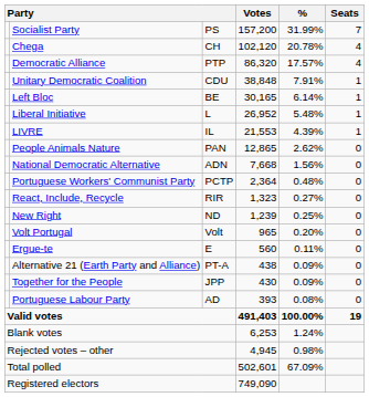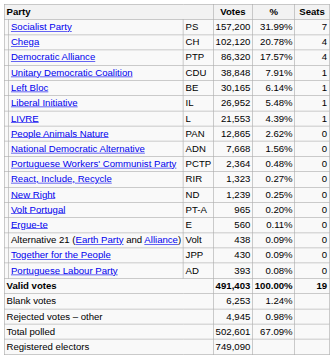 <table class="wikitable" border="1" style="text-align:right;">
 <tr>
 <th style="text-align:left;" colspan=3>Party</th>
 <th align=center width="50">Votes</th>
 <th align=center width="50">%</th>
 <th align=center width="50">Seats</th>
 </tr>
 <tr>
 <td></td>
 <td align=left><a href='#'>Socialist Party</a></td>
 <td align=left>PS</td>
 <td>157,200</td>
 <td>31.99%</td>
 <td>7</td>
 </tr>
 <tr>
 <td></td>
 <td align=left><a href='#'>Chega</a></td>
 <td align=left>CH</td>
 <td>102,120</td>
 <td>20.78%</td>
 <td>4</td>
 </tr>
 <tr>
 <td></td>
 <td align=left><a href='#'>Democratic Alliance</a></td>
 <td align=left>PTP</td>
 <td>86,320</td>
 <td>17.57%</td>
 <td>4</td>
 </tr>
 <tr>
 <td></td>
 <td align=left style="white-space: nowrap;"><a href='#'>Unitary Democratic Coalition</a></td>
 <td align=left>CDU</td>
 <td>38,848</td>
 <td>7.91%</td>
 <td>1</td>
 </tr>
 <tr>
 <td></td>
 <td align=left><a href='#'>Left Bloc</a></td>
 <td align=left>BE</td>
 <td>30,165</td>
 <td>6.14%</td>
 <td>1</td>
 </tr>
 <tr>
 <td></td>
 <td align=left><a href='#'>Liberal Initiative</a></td>
-<td align=left>L</td>
+<td align=left>IL</td>
 <td>26,952</td>
 <td>5.48%</td>
 <td>1</td>
 </tr>
 <tr>
 <td></td>
 <td align=left><a href='#'>LIVRE</a></td>
-<td align=left>IL</td>
+<td align=left>L</td>
 <td>21,553</td>
 <td>4.39%</td>
 <td>1</td>
 </tr>
 <tr>
 <td></td>
 <td align=left><a href='#'>People Animals Nature</a></td>
 <td align=left>PAN</td>
 <td>12,865</td>
 <td>2.62%</td>
 <td>0</td>
 </tr>
 <tr>
 <td></td>
 <td align=left><a href='#'>National Democratic Alternative</a></td>
 <td align=left>ADN</td>
 <td>7,668</td>
 <td>1.56%</td>
 <td>0</td>
 </tr>
 <tr>
 <td></td>
 <td align=left><a href='#'>Portuguese Workers' Communist Party</a></td>
 <td align=left>PCTP</td>
 <td>2,364</td>
 <td>0.48%</td>
 <td>0</td>
 </tr>
 <tr>
 <td></td>
 <td align=left><a href='#'>React, Include, Recycle</a></td>
 <td align=left>RIR</td>
 <td>1,323</td>
 <td>0.27%</td>
 <td>0</td>
 </tr>
 <tr>
 <td></td>
 <td align=left><a href='#'>New Right</a></td>
 <td align=left>ND</td>
 <td>1,239</td>
 <td>0.25%</td>
 <td>0</td>
 </tr>
 <tr>
 <td></td>
 <td align=left><a href='#'>Volt Portugal</a></td>
-<td align=left>Volt</td>
+<td align=left>PT-A</td>
 <td>965</td>
 <td>0.20%</td>
 <td>0</td>
 </tr>
 <tr>
 <td></td>
 <td align=left><a href='#'>Ergue-te</a></td>
 <td align=left>E</td>
 <td>560</td>
 <td>0.11%</td>
 <td>0</td>
 </tr>
 <tr>
 <td></td>
 <td align=left>Alternative 21 (<a href='#'>Earth Party</a> and <a href='#'>Alliance</a>)</td>
-<td align=left>PT-A</td>
+<td align=left>Volt</td>
 <td>438</td>
 <td>0.09%</td>
 <td>0</td>
 </tr>
 <tr>
 <td></td>
 <td align=left><a href='#'>Together for the People</a></td>
 <td align=left>JPP</td>
 <td>430</td>
 <td>0.09%</td>
 <td>0</td>
 </tr>
 <tr>
 <td></td>
 <td align=left><a href='#'>Portuguese Labour Party</a></td>
 <td align=left>AD</td>
 <td>393</td>
 <td>0.08%</td>
 <td>0</td>
 </tr>
 <tr style="font-weight:bold">
 <td align=left colspan=3>Valid votes</td>
 <td>491,403</td>
 <td>100.00%</td>
 <td>19</td>
 </tr>
 <tr>
 <td align=left colspan=3>Blank votes</td>
 <td>6,253</td>
 <td>1.24%</td>
 <td></td>
 </tr>
 <tr>
 <td align=left colspan=3>Rejected votes – other</td>
 <td>4,945</td>
 <td>0.98%</td>
 <td></td>
 </tr>
 <tr>
 <td align=left colspan=3>Total polled</td>
 <td>502,601</td>
 <td>67.09%</td>
 <td></td>
 </tr>
 <tr>
 <td align=left colspan=3>Registered electors</td>
 <td>749,090</td>
 <td></td>
 <td></td>
 </tr>
 </table>
